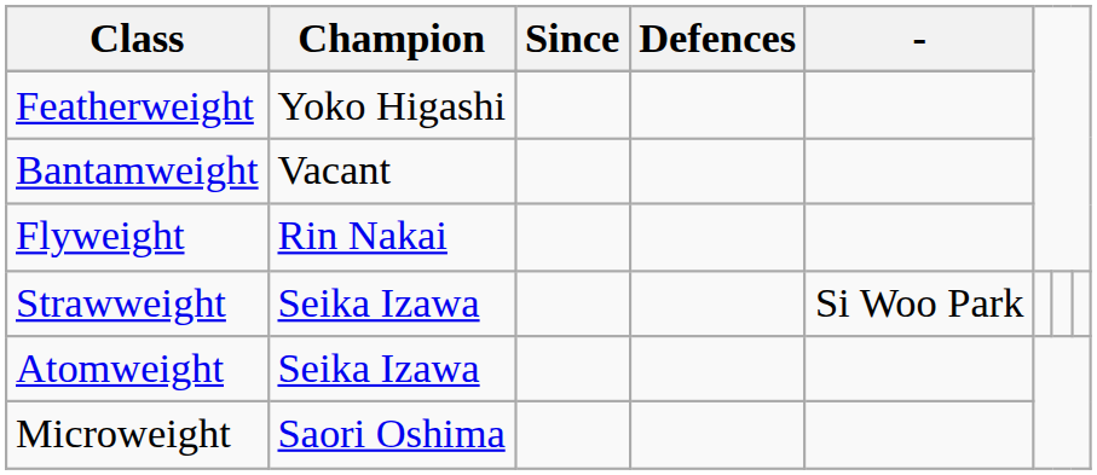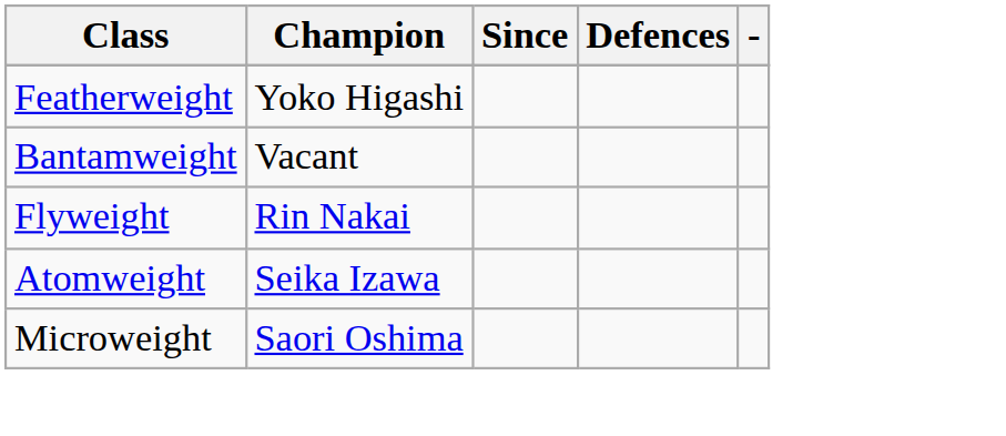 <table class="wikitable sortable">
 <tr>
 <th>Class</th>
 <th>Champion</th>
 <th>Since</th>
 <th>Defences</th>
 <th Next Fight>-</th>
 </tr>
 <tr>
 </tr>
 <tr>
 <td><a href='#'>Featherweight</a><br></td>
 <td> Yoko Higashi</td>
 <td></td>
 <td></td>
 <td></td>
 </tr>
 <tr>
 <td><a href='#'>Bantamweight</a><br></td>
 <td>Vacant</td>
 <td></td>
 <td></td>
 <td></td>
 </tr>
 <tr>
 <td><a href='#'>Flyweight</a><br></td>
 <td> <a href='#'>Rin Nakai</a></td>
 <td></td>
 <td></td>
 <td></td>
 </tr>
 <tr>
-<td><a href='#'>Strawweight</a><br></td>
-<td> <a href='#'>Seika Izawa</a></td>
-<td></td>
-<td></td>
-<td> Si Woo Park </td>
-<td></td>
-<td></td>
-<td></td>
-</tr>
-<tr>
 <td><a href='#'>Atomweight</a><br></td>
 <td> <a href='#'>Seika Izawa</a></td>
 <td></td>
 <td></td>
 <td></td>
 </tr>
 <tr>
 <td>Microweight<br></td>
 <td> <a href='#'>Saori Oshima</a></td>
 <td></td>
 <td></td>
 <td></td>
 </tr>
 </table>
